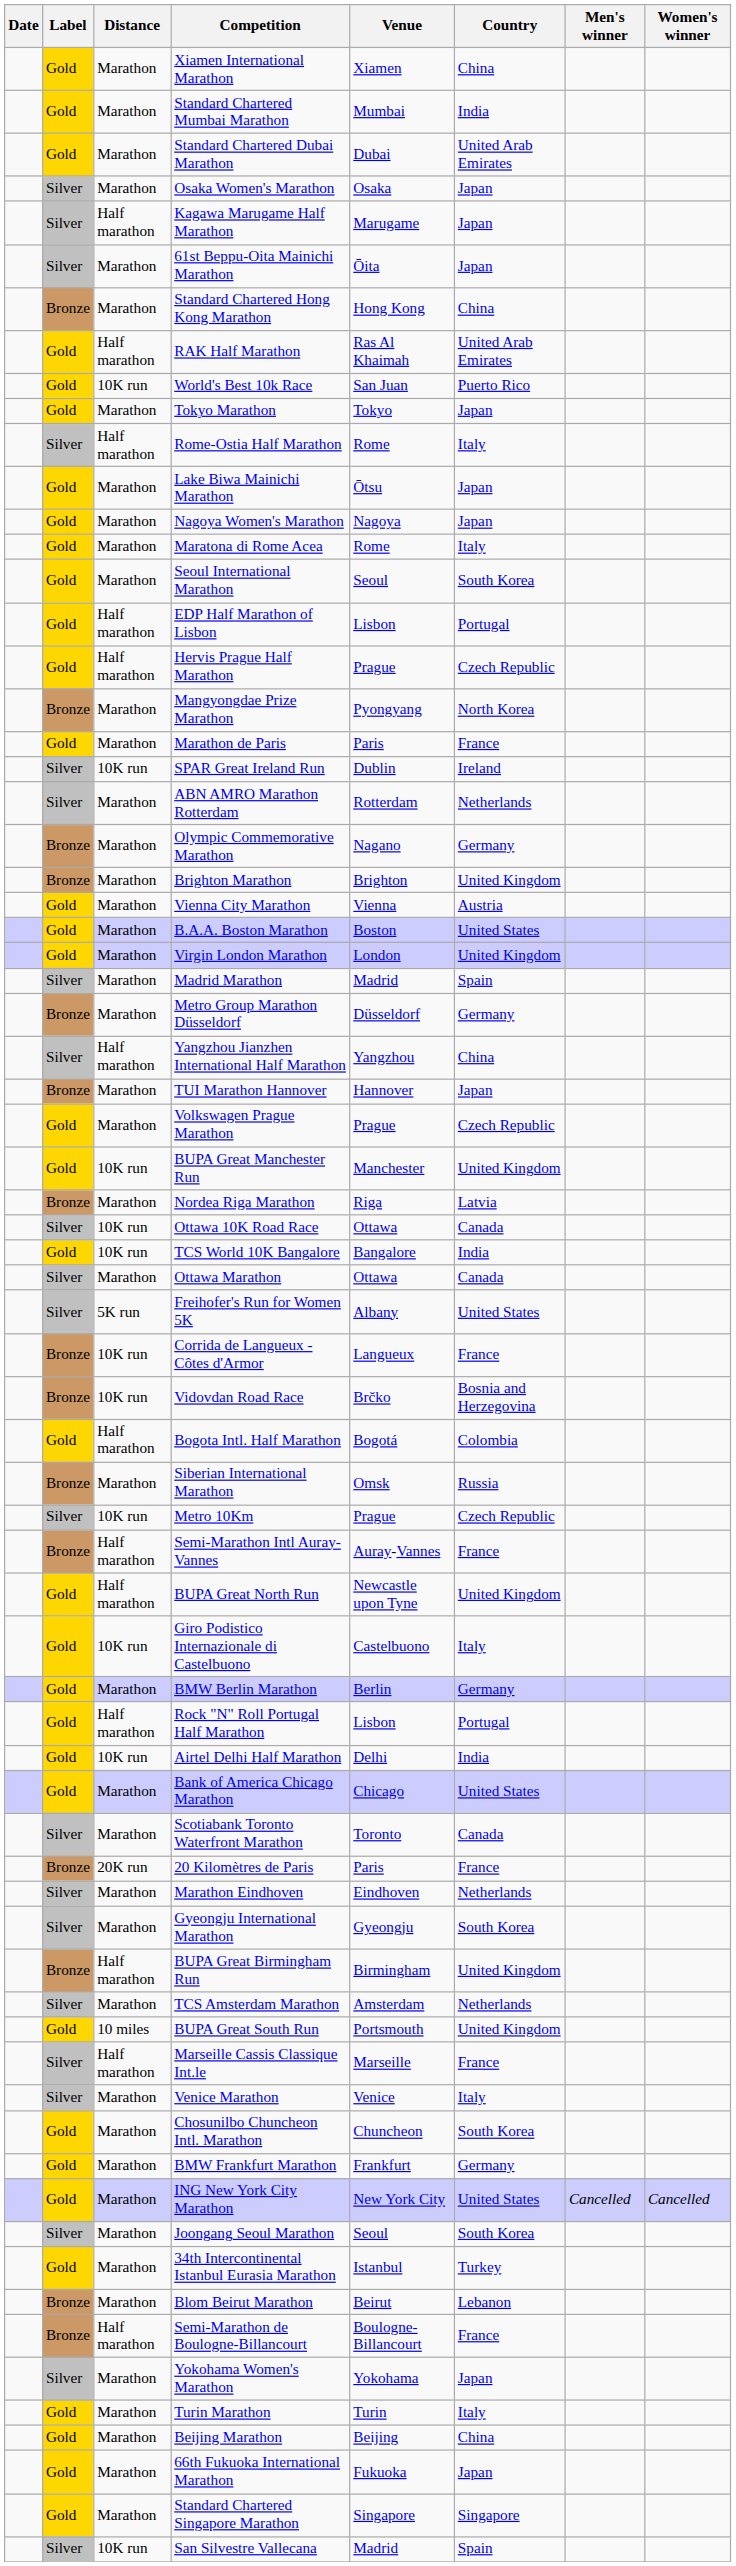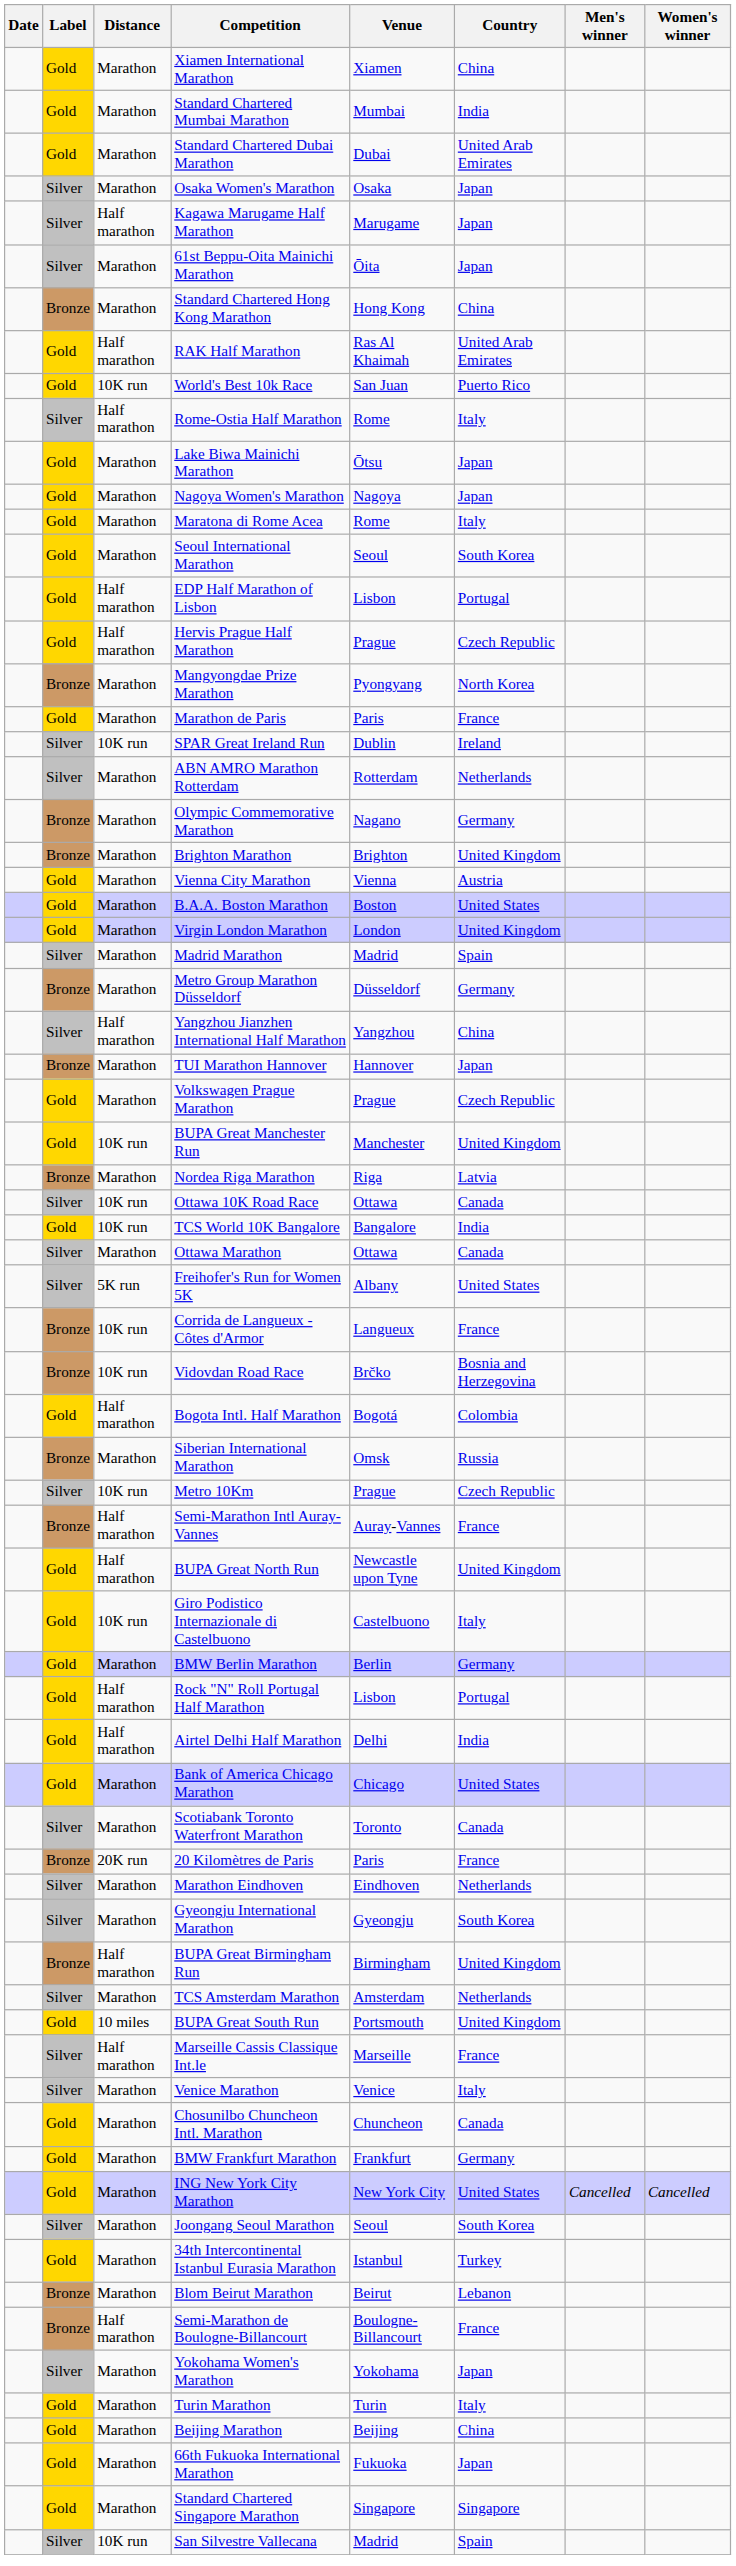 <table class="wikitable sortable" style="font-size:80%">
 <tr>
 <th>Date</th>
 <th>Label</th>
 <th>Distance</th>
 <th>Competition</th>
 <th>Venue</th>
 <th>Country</th>
 <th>Men's winner</th>
 <th>Women's winner</th>
 </tr>
 <tr>
 <td></td>
 <td bgcolor=gold>Gold</td>
 <td>Marathon</td>
 <td><a href='#'>Xiamen International Marathon</a></td>
 <td><a href='#'>Xiamen</a></td>
 <td><a href='#'>China</a></td>
 <td></td>
 <td></td>
 </tr>
 <tr>
 <td></td>
 <td bgcolor=gold>Gold</td>
 <td>Marathon</td>
 <td><a href='#'>Standard Chartered Mumbai Marathon</a></td>
 <td><a href='#'>Mumbai</a></td>
 <td><a href='#'>India</a></td>
 <td></td>
 <td></td>
 </tr>
 <tr>
 <td></td>
 <td bgcolor=gold>Gold</td>
 <td>Marathon</td>
 <td><a href='#'>Standard Chartered Dubai Marathon</a></td>
 <td><a href='#'>Dubai</a></td>
 <td><a href='#'>United Arab Emirates</a></td>
 <td></td>
 <td></td>
 </tr>
 <tr>
 <td></td>
 <td bgcolor=silver>Silver</td>
 <td>Marathon</td>
 <td><a href='#'>Osaka Women's Marathon</a></td>
 <td><a href='#'>Osaka</a></td>
 <td><a href='#'>Japan</a></td>
 <td></td>
 <td></td>
 </tr>
 <tr>
 <td></td>
 <td bgcolor=silver>Silver</td>
 <td>Half marathon</td>
 <td><a href='#'>Kagawa Marugame Half Marathon</a></td>
 <td><a href='#'>Marugame</a></td>
 <td><a href='#'>Japan</a></td>
 <td></td>
 <td></td>
 </tr>
 <tr>
 <td></td>
 <td bgcolor=silver>Silver</td>
 <td>Marathon</td>
 <td><a href='#'>61st Beppu-Oita Mainichi Marathon</a></td>
 <td><a href='#'>Ōita</a></td>
 <td><a href='#'>Japan</a></td>
 <td></td>
 <td></td>
 </tr>
 <tr>
 <td></td>
 <td bgcolor=cc9966>Bronze</td>
 <td>Marathon</td>
 <td><a href='#'>Standard Chartered Hong Kong Marathon</a></td>
 <td><a href='#'>Hong Kong</a></td>
 <td><a href='#'>China</a></td>
 <td></td>
 <td></td>
 </tr>
 <tr>
 <td></td>
 <td bgcolor=gold>Gold</td>
 <td>Half marathon</td>
 <td><a href='#'>RAK Half Marathon</a></td>
 <td><a href='#'>Ras Al Khaimah</a></td>
 <td><a href='#'>United Arab Emirates</a></td>
 <td></td>
 <td></td>
 </tr>
 <tr>
 <td></td>
 <td bgcolor=gold>Gold</td>
 <td>10K run</td>
 <td><a href='#'>World's Best 10k Race</a></td>
 <td><a href='#'>San Juan</a></td>
 <td><a href='#'>Puerto Rico</a></td>
-<td></td>
-<td></td>
-</tr>
-<tr>
-<td></td>
-<td bgcolor=gold>Gold</td>
-<td>Marathon</td>
-<td><a href='#'>Tokyo Marathon</a></td>
-<td><a href='#'>Tokyo</a></td>
-<td><a href='#'>Japan</a></td>
 <td></td>
 <td></td>
 </tr>
 <tr>
 <td></td>
 <td bgcolor=silver>Silver</td>
 <td>Half marathon</td>
 <td><a href='#'>Rome-Ostia Half Marathon</a></td>
 <td><a href='#'>Rome</a></td>
 <td><a href='#'>Italy</a></td>
 <td></td>
 <td></td>
 </tr>
 <tr>
 <td></td>
 <td bgcolor=gold>Gold</td>
 <td>Marathon</td>
 <td><a href='#'>Lake Biwa Mainichi Marathon</a></td>
 <td><a href='#'>Ōtsu</a></td>
 <td><a href='#'>Japan</a></td>
 <td></td>
 <td></td>
 </tr>
 <tr>
 <td></td>
 <td bgcolor=gold>Gold</td>
 <td>Marathon</td>
 <td><a href='#'>Nagoya Women's Marathon</a></td>
 <td><a href='#'>Nagoya</a></td>
 <td><a href='#'>Japan</a></td>
 <td></td>
 <td></td>
 </tr>
 <tr>
 <td></td>
 <td bgcolor=gold>Gold</td>
 <td>Marathon</td>
 <td><a href='#'>Maratona di Rome Acea</a></td>
 <td><a href='#'>Rome</a></td>
 <td><a href='#'>Italy</a></td>
 <td></td>
 <td></td>
 </tr>
 <tr>
 <td></td>
 <td bgcolor=gold>Gold</td>
 <td>Marathon</td>
 <td><a href='#'>Seoul International Marathon</a></td>
 <td><a href='#'>Seoul</a></td>
 <td><a href='#'>South Korea</a></td>
 <td></td>
 <td></td>
 </tr>
 <tr>
 <td></td>
 <td bgcolor=gold>Gold</td>
 <td>Half marathon</td>
 <td><a href='#'>EDP Half Marathon of Lisbon</a></td>
 <td><a href='#'>Lisbon</a></td>
 <td><a href='#'>Portugal</a></td>
 <td></td>
 <td></td>
 </tr>
 <tr>
 <td></td>
 <td bgcolor=gold>Gold</td>
 <td>Half marathon</td>
 <td><a href='#'>Hervis Prague Half Marathon</a></td>
 <td><a href='#'>Prague</a></td>
 <td><a href='#'>Czech Republic</a></td>
 <td></td>
 <td></td>
 </tr>
 <tr>
 <td></td>
 <td bgcolor=cc9966>Bronze</td>
 <td>Marathon</td>
 <td><a href='#'>Mangyongdae Prize Marathon</a></td>
 <td><a href='#'>Pyongyang</a></td>
 <td><a href='#'>North Korea</a></td>
 <td></td>
 <td></td>
 </tr>
 <tr>
 <td></td>
 <td bgcolor=gold>Gold</td>
 <td>Marathon</td>
 <td><a href='#'>Marathon de Paris</a></td>
 <td><a href='#'>Paris</a></td>
 <td><a href='#'>France</a></td>
 <td></td>
 <td></td>
 </tr>
 <tr>
 <td></td>
 <td bgcolor=silver>Silver</td>
 <td>10K run</td>
 <td><a href='#'>SPAR Great Ireland Run</a></td>
 <td><a href='#'>Dublin</a></td>
 <td><a href='#'>Ireland</a></td>
 <td></td>
 <td></td>
 </tr>
 <tr>
 <td></td>
 <td bgcolor=silver>Silver</td>
 <td>Marathon</td>
 <td><a href='#'>ABN AMRO Marathon Rotterdam</a></td>
 <td><a href='#'>Rotterdam</a></td>
 <td><a href='#'>Netherlands</a></td>
 <td></td>
 <td></td>
 </tr>
 <tr>
 <td></td>
 <td bgcolor=cc9966>Bronze</td>
 <td>Marathon</td>
 <td><a href='#'> Olympic Commemorative Marathon</a></td>
 <td><a href='#'>Nagano</a></td>
 <td><a href='#'>Germany</a></td>
 <td></td>
 <td></td>
 </tr>
 <tr>
 <td></td>
 <td bgcolor=cc9966>Bronze</td>
 <td>Marathon</td>
 <td><a href='#'>Brighton Marathon</a></td>
 <td><a href='#'>Brighton</a></td>
 <td><a href='#'>United Kingdom</a></td>
 <td></td>
 <td></td>
 </tr>
 <tr>
 <td></td>
 <td bgcolor=gold>Gold</td>
 <td>Marathon</td>
 <td><a href='#'>Vienna City Marathon</a></td>
 <td><a href='#'>Vienna</a></td>
 <td><a href='#'>Austria</a></td>
 <td></td>
 <td></td>
 </tr>
 <tr bgcolor=ccccff>
 <td></td>
 <td bgcolor=gold>Gold</td>
 <td>Marathon</td>
 <td><a href='#'>B.A.A. Boston Marathon</a></td>
 <td><a href='#'>Boston</a></td>
 <td><a href='#'>United States</a></td>
 <td></td>
 <td></td>
 </tr>
 <tr bgcolor=ccccff>
 <td></td>
 <td bgcolor=gold>Gold</td>
 <td>Marathon</td>
 <td><a href='#'>Virgin London Marathon</a></td>
 <td><a href='#'>London</a></td>
 <td><a href='#'>United Kingdom</a></td>
 <td></td>
 <td></td>
 </tr>
 <tr>
 <td></td>
 <td bgcolor=silver>Silver</td>
 <td>Marathon</td>
 <td><a href='#'>Madrid Marathon</a></td>
 <td><a href='#'>Madrid</a></td>
 <td><a href='#'>Spain</a></td>
 <td></td>
 <td></td>
 </tr>
 <tr>
 <td></td>
 <td bgcolor=cc9966>Bronze</td>
 <td>Marathon</td>
 <td><a href='#'>Metro Group Marathon Düsseldorf</a></td>
 <td><a href='#'>Düsseldorf</a></td>
 <td><a href='#'>Germany</a></td>
 <td></td>
 <td></td>
 </tr>
 <tr>
 <td></td>
 <td bgcolor=silver>Silver</td>
 <td>Half marathon</td>
 <td><a href='#'>Yangzhou Jianzhen International Half Marathon</a></td>
 <td><a href='#'>Yangzhou</a></td>
 <td><a href='#'>China</a></td>
 <td></td>
 <td></td>
 </tr>
 <tr>
 <td></td>
 <td bgcolor=cc9966>Bronze</td>
 <td>Marathon</td>
 <td><a href='#'>TUI Marathon Hannover</a></td>
 <td><a href='#'>Hannover</a></td>
 <td><a href='#'>Japan</a></td>
 <td></td>
 <td></td>
 </tr>
 <tr>
 <td></td>
 <td bgcolor=gold>Gold</td>
 <td>Marathon</td>
 <td><a href='#'>Volkswagen Prague Marathon</a></td>
 <td><a href='#'>Prague</a></td>
 <td><a href='#'>Czech Republic</a></td>
 <td></td>
 <td></td>
 </tr>
 <tr>
 <td></td>
 <td bgcolor=gold>Gold</td>
 <td>10K run</td>
 <td><a href='#'>BUPA Great Manchester Run</a></td>
 <td><a href='#'>Manchester</a></td>
 <td><a href='#'>United Kingdom</a></td>
 <td></td>
 <td></td>
 </tr>
 <tr>
 <td></td>
 <td bgcolor=cc9966>Bronze</td>
 <td>Marathon</td>
 <td><a href='#'>Nordea Riga Marathon</a></td>
 <td><a href='#'>Riga</a></td>
 <td><a href='#'>Latvia</a></td>
 <td></td>
 <td></td>
 </tr>
 <tr>
 <td></td>
 <td bgcolor=silver>Silver</td>
 <td>10K run</td>
 <td><a href='#'>Ottawa 10K Road Race</a></td>
 <td><a href='#'>Ottawa</a></td>
 <td><a href='#'>Canada</a></td>
 <td></td>
 <td></td>
 </tr>
 <tr>
 <td></td>
 <td bgcolor=gold>Gold</td>
 <td>10K run</td>
 <td><a href='#'>TCS World 10K Bangalore</a></td>
 <td><a href='#'>Bangalore</a></td>
 <td><a href='#'>India</a></td>
 <td></td>
 <td></td>
 </tr>
 <tr>
 <td></td>
 <td bgcolor=silver>Silver</td>
 <td>Marathon</td>
 <td><a href='#'>Ottawa Marathon</a></td>
 <td><a href='#'>Ottawa</a></td>
 <td><a href='#'>Canada</a></td>
 <td></td>
 <td></td>
 </tr>
 <tr>
 <td></td>
 <td bgcolor=silver>Silver</td>
 <td>5K run</td>
 <td><a href='#'>Freihofer's Run for Women 5K</a></td>
 <td><a href='#'>Albany</a></td>
 <td><a href='#'>United States</a></td>
 <td></td>
 <td></td>
 </tr>
 <tr>
 <td></td>
 <td bgcolor=cc9966>Bronze</td>
 <td>10K run</td>
 <td><a href='#'>Corrida de Langueux - Côtes d'Armor</a></td>
 <td><a href='#'>Langueux</a></td>
 <td><a href='#'>France</a></td>
 <td></td>
 <td></td>
 </tr>
 <tr>
 <td></td>
 <td bgcolor=cc9966>Bronze</td>
 <td>10K run</td>
 <td><a href='#'>Vidovdan Road Race</a></td>
 <td><a href='#'>Brčko</a></td>
 <td><a href='#'>Bosnia and Herzegovina</a></td>
 <td></td>
 <td></td>
 </tr>
 <tr>
 <td></td>
 <td bgcolor=gold>Gold</td>
 <td>Half marathon</td>
 <td><a href='#'>Bogota Intl. Half Marathon</a></td>
 <td><a href='#'>Bogotá</a></td>
 <td><a href='#'>Colombia</a></td>
 <td></td>
 <td></td>
 </tr>
 <tr>
 <td></td>
 <td bgcolor=cc9966>Bronze</td>
 <td>Marathon</td>
 <td><a href='#'>Siberian International Marathon</a></td>
 <td><a href='#'>Omsk</a></td>
 <td><a href='#'>Russia</a></td>
 <td></td>
 <td></td>
 </tr>
 <tr>
 <td></td>
 <td bgcolor=silver>Silver</td>
 <td>10K run</td>
 <td><a href='#'>Metro 10Km</a></td>
 <td><a href='#'>Prague</a></td>
 <td><a href='#'>Czech Republic</a></td>
 <td></td>
 <td></td>
 </tr>
 <tr>
 <td></td>
 <td bgcolor=cc9966>Bronze</td>
 <td>Half marathon</td>
 <td><a href='#'>Semi-Marathon Intl Auray-Vannes</a></td>
 <td><a href='#'>Auray</a>-<a href='#'>Vannes</a></td>
 <td><a href='#'>France</a></td>
 <td></td>
 <td></td>
 </tr>
 <tr>
 <td></td>
 <td bgcolor=gold>Gold</td>
 <td>Half marathon</td>
 <td><a href='#'>BUPA Great North Run</a></td>
 <td><a href='#'>Newcastle upon Tyne</a></td>
 <td><a href='#'>United Kingdom</a></td>
 <td></td>
 <td></td>
 </tr>
 <tr>
 <td></td>
 <td bgcolor=gold>Gold</td>
 <td>10K run</td>
 <td><a href='#'>Giro Podistico Internazionale di Castelbuono</a></td>
 <td><a href='#'>Castelbuono</a></td>
 <td><a href='#'>Italy</a></td>
 <td></td>
 <td></td>
 </tr>
 <tr bgcolor=ccccff>
 <td></td>
 <td bgcolor=gold>Gold</td>
 <td>Marathon</td>
 <td><a href='#'>BMW Berlin Marathon</a></td>
 <td><a href='#'>Berlin</a></td>
 <td><a href='#'>Germany</a></td>
 <td></td>
 <td></td>
 </tr>
 <tr>
 <td></td>
 <td bgcolor=gold>Gold</td>
 <td>Half marathon</td>
 <td><a href='#'>Rock "N" Roll Portugal Half Marathon</a></td>
 <td><a href='#'>Lisbon</a></td>
 <td><a href='#'>Portugal</a></td>
 <td></td>
 <td></td>
 </tr>
 <tr>
 <td></td>
 <td bgcolor=gold>Gold</td>
-<td>10K run</td>
+<td>Half marathon</td>
 <td><a href='#'>Airtel Delhi Half Marathon</a></td>
 <td><a href='#'>Delhi</a></td>
 <td><a href='#'>India</a></td>
 <td></td>
 <td></td>
 </tr>
 <tr bgcolor=ccccff>
 <td></td>
 <td bgcolor=gold>Gold</td>
 <td>Marathon</td>
 <td><a href='#'>Bank of America Chicago Marathon</a></td>
 <td><a href='#'>Chicago</a></td>
 <td><a href='#'>United States</a></td>
 <td></td>
 <td></td>
 </tr>
 <tr>
 <td></td>
 <td bgcolor=silver>Silver</td>
 <td>Marathon</td>
 <td><a href='#'>Scotiabank Toronto Waterfront Marathon</a></td>
 <td><a href='#'>Toronto</a></td>
 <td><a href='#'>Canada</a></td>
 <td></td>
 <td></td>
 </tr>
 <tr>
 <td></td>
 <td bgcolor=cc9966>Bronze</td>
 <td>20K run</td>
 <td><a href='#'>20 Kilomètres de Paris</a></td>
 <td><a href='#'>Paris</a></td>
 <td><a href='#'>France</a></td>
 <td></td>
 <td></td>
 </tr>
 <tr>
 <td></td>
 <td bgcolor=silver>Silver</td>
 <td>Marathon</td>
 <td><a href='#'>Marathon Eindhoven</a></td>
 <td><a href='#'>Eindhoven</a></td>
 <td><a href='#'>Netherlands</a></td>
 <td></td>
 <td></td>
 </tr>
 <tr>
 <td></td>
 <td bgcolor=silver>Silver</td>
 <td>Marathon</td>
 <td><a href='#'>Gyeongju International Marathon</a></td>
 <td><a href='#'>Gyeongju</a></td>
 <td><a href='#'>South Korea</a></td>
 <td></td>
 <td></td>
 </tr>
 <tr>
 <td></td>
 <td bgcolor=cc9966>Bronze</td>
 <td>Half marathon</td>
 <td><a href='#'>BUPA Great Birmingham Run</a></td>
 <td><a href='#'>Birmingham</a></td>
 <td><a href='#'>United Kingdom</a></td>
 <td></td>
 <td></td>
 </tr>
 <tr>
 <td></td>
 <td bgcolor=silver>Silver</td>
 <td>Marathon</td>
 <td><a href='#'>TCS Amsterdam Marathon</a></td>
 <td><a href='#'>Amsterdam</a></td>
 <td><a href='#'>Netherlands</a></td>
 <td></td>
 <td></td>
 </tr>
 <tr>
 <td></td>
 <td bgcolor=gold>Gold</td>
 <td>10 miles</td>
 <td><a href='#'>BUPA Great South Run</a></td>
 <td><a href='#'>Portsmouth</a></td>
 <td><a href='#'>United Kingdom</a></td>
 <td></td>
 <td></td>
 </tr>
 <tr>
 <td></td>
 <td bgcolor=silver>Silver</td>
 <td>Half marathon</td>
 <td><a href='#'>Marseille Cassis Classique Int.le</a></td>
 <td><a href='#'>Marseille</a></td>
 <td><a href='#'>France</a></td>
 <td></td>
 <td></td>
 </tr>
 <tr>
 <td></td>
 <td bgcolor=silver>Silver</td>
 <td>Marathon</td>
 <td><a href='#'>Venice Marathon</a></td>
 <td><a href='#'>Venice</a></td>
 <td><a href='#'>Italy</a></td>
 <td></td>
 <td></td>
 </tr>
 <tr>
 <td></td>
 <td bgcolor=gold>Gold</td>
 <td>Marathon</td>
 <td><a href='#'>Chosunilbo Chuncheon Intl. Marathon</a></td>
 <td><a href='#'>Chuncheon</a></td>
-<td><a href='#'>South Korea</a></td>
+<td><a href='#'>Canada</a></td>
 <td></td>
 <td></td>
 </tr>
 <tr>
 <td></td>
 <td bgcolor=gold>Gold</td>
 <td>Marathon</td>
 <td><a href='#'>BMW Frankfurt Marathon</a></td>
 <td><a href='#'>Frankfurt</a></td>
 <td><a href='#'>Germany</a></td>
 <td></td>
 <td></td>
 </tr>
 <tr bgcolor=ccccff>
 <td></td>
 <td bgcolor=gold>Gold</td>
 <td>Marathon</td>
 <td><a href='#'>ING New York City Marathon</a></td>
 <td><a href='#'>New York City</a></td>
 <td><a href='#'>United States</a></td>
 <td><em>Cancelled</em></td>
 <td><em>Cancelled</em></td>
 </tr>
 <tr>
 <td></td>
 <td bgcolor=silver>Silver</td>
 <td>Marathon</td>
 <td><a href='#'>Joongang Seoul Marathon</a></td>
 <td><a href='#'>Seoul</a></td>
 <td><a href='#'>South Korea</a></td>
 <td></td>
 <td></td>
 </tr>
 <tr>
 <td></td>
 <td bgcolor=gold>Gold</td>
 <td>Marathon</td>
 <td><a href='#'>34th Intercontinental Istanbul Eurasia Marathon</a></td>
 <td><a href='#'>Istanbul</a></td>
 <td><a href='#'>Turkey</a></td>
 <td></td>
 <td></td>
 </tr>
 <tr>
 <td></td>
 <td bgcolor=cc9966>Bronze</td>
 <td>Marathon</td>
 <td><a href='#'>Blom Beirut Marathon</a></td>
 <td><a href='#'>Beirut</a></td>
 <td><a href='#'>Lebanon</a></td>
 <td></td>
 <td></td>
 </tr>
 <tr>
 <td></td>
 <td bgcolor=cc9966>Bronze</td>
 <td>Half marathon</td>
 <td><a href='#'>Semi-Marathon de Boulogne-Billancourt</a></td>
 <td><a href='#'>Boulogne-Billancourt</a></td>
 <td><a href='#'>France</a></td>
 <td></td>
 <td></td>
 </tr>
 <tr>
 <td></td>
 <td bgcolor=silver>Silver</td>
 <td>Marathon</td>
 <td><a href='#'>Yokohama Women's Marathon</a></td>
 <td><a href='#'>Yokohama</a></td>
 <td><a href='#'>Japan</a></td>
 <td></td>
 <td></td>
 </tr>
 <tr>
 <td></td>
 <td bgcolor=gold>Gold</td>
 <td>Marathon</td>
 <td><a href='#'>Turin Marathon</a></td>
 <td><a href='#'>Turin</a></td>
 <td><a href='#'>Italy</a></td>
 <td></td>
 <td></td>
 </tr>
 <tr>
 <td></td>
 <td bgcolor=gold>Gold</td>
 <td>Marathon</td>
 <td><a href='#'>Beijing Marathon</a></td>
 <td><a href='#'>Beijing</a></td>
 <td><a href='#'>China</a></td>
 <td></td>
 <td></td>
 </tr>
 <tr>
 <td></td>
 <td bgcolor=gold>Gold</td>
 <td>Marathon</td>
 <td><a href='#'>66th Fukuoka International Marathon</a></td>
 <td><a href='#'>Fukuoka</a></td>
 <td><a href='#'>Japan</a></td>
 <td></td>
 <td></td>
 </tr>
 <tr>
 <td></td>
 <td bgcolor=gold>Gold</td>
 <td>Marathon</td>
 <td><a href='#'>Standard Chartered Singapore Marathon</a></td>
 <td><a href='#'>Singapore</a></td>
 <td><a href='#'>Singapore</a></td>
 <td></td>
 <td></td>
 </tr>
 <tr>
 <td></td>
 <td bgcolor=silver>Silver</td>
 <td>10K run</td>
 <td><a href='#'>San Silvestre Vallecana</a></td>
 <td><a href='#'>Madrid</a></td>
 <td><a href='#'>Spain</a></td>
 <td></td>
 <td></td>
 </tr>
 </table>
